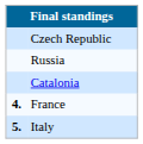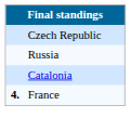 <table align=center cellpadding="4" cellspacing="0" style="background: #f9f9f9; border: 1px #aaa solid; border-collapse: collapse; font-size: 90%;" width=150>
 <tr align=center bgcolor=#006699 style="color:white;">
 <th width=100% colspan=2>Final standings</th>
 </tr>
 <tr align=center bgcolor=#D0E7FF>
 <td></td>
 <td align=left> Czech Republic</td>
 </tr>
 <tr align=center bgcolor=#f5faff>
 <td></td>
 <td align=left> Russia</td>
 </tr>
 <tr align=center bgcolor=#D0E7FF>
 <td></td>
 <td align=left> <a href='#'>Catalonia</a></td>
 </tr>
 <tr align=center bgcolor=#f5faff>
 <td><strong>4.</strong></td>
 <td align=left> France</td>
 </tr>
-<tr align=center bgcolor=#D0E7FF>
-<td><strong>5.</strong></td>
-<td align=left> Italy</td>
-</tr>
 </table>
